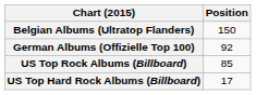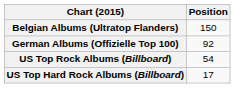 <table class="wikitable sortable plainrowheaders" style="text-align:center">
 <tr>
 <th scope="col">Chart (2015)</th>
 <th scope="col">Position</th>
 </tr>
 <tr>
 <th scope="row">Belgian Albums (Ultratop Flanders)</th>
 <td>150</td>
 </tr>
 <tr>
 <th scope="row">German Albums (Offizielle Top 100)</th>
 <td>92</td>
 </tr>
 <tr>
 <th scope="row">US Top Rock Albums (<em>Billboard</em>)</th>
-<td>85</td>
+<td>54</td>
 </tr>
 <tr>
 <th scope="row">US Top Hard Rock Albums (<em>Billboard</em>)</th>
 <td>17</td>
 </tr>
 </table>
